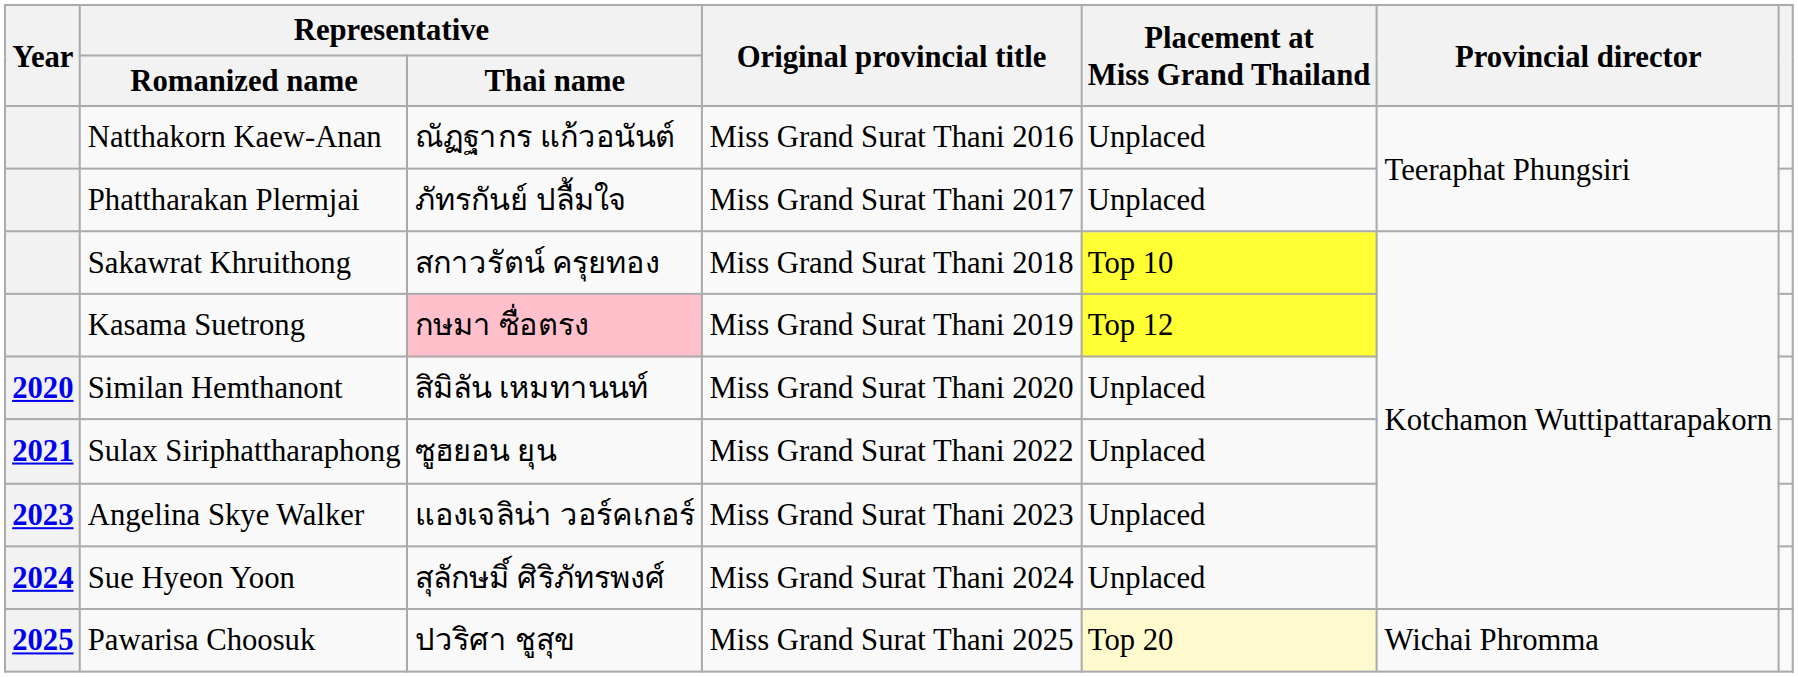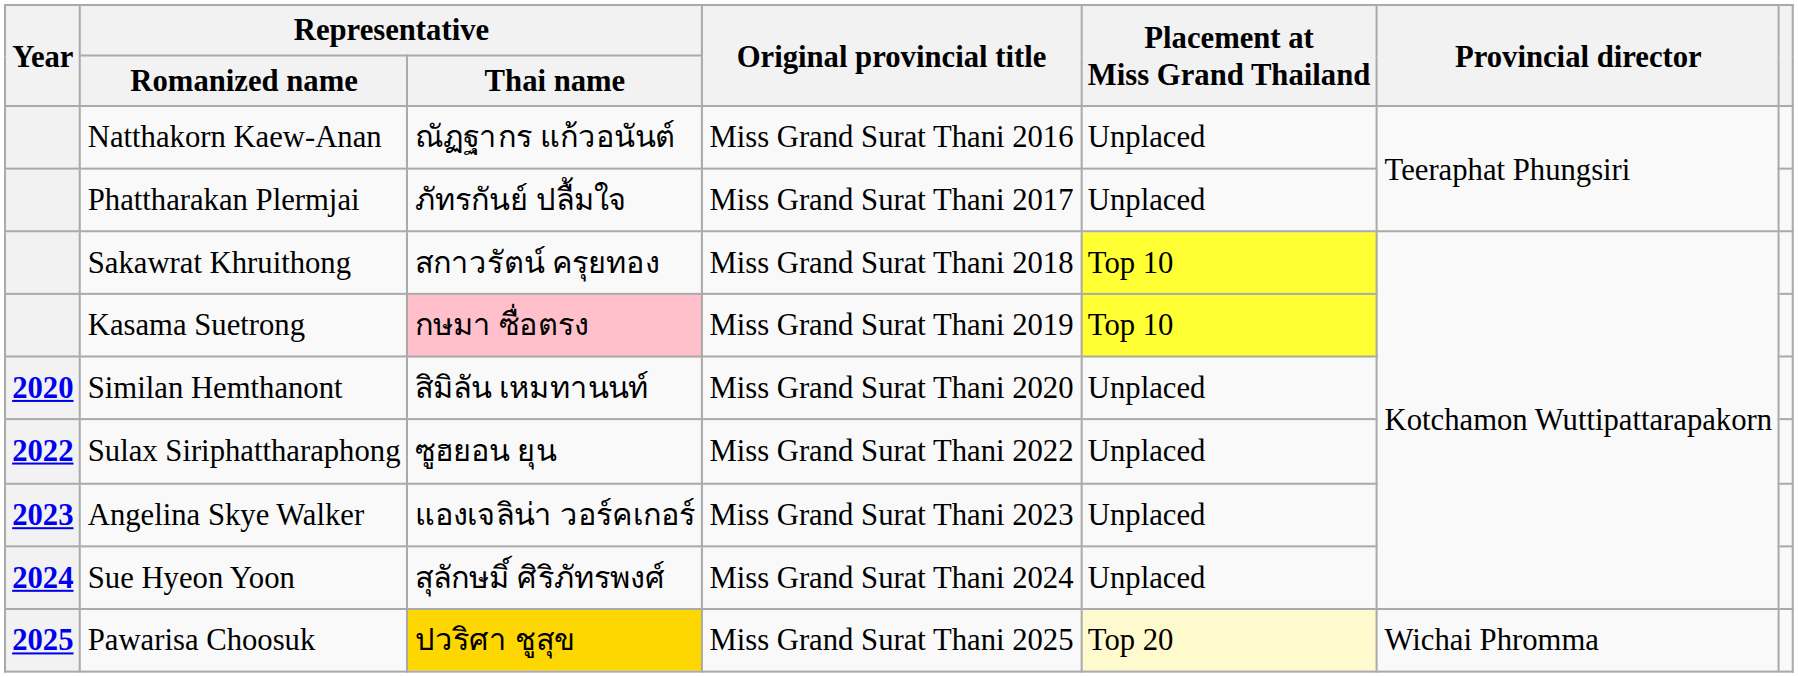 <table class="wikitable defaultcenter col2left col3left col6left" style="font-size:95%;">
 <tr>
 <th rowspan=2>Year</th>
 <th colspan=2>Representative</th>
 <th rowspan=2>Original provincial title</th>
 <th rowspan=2>Placement at<br>Miss Grand Thailand</th>
 <th rowspan=2>Provincial director</th>
 <th rowspan=2></th>
 </tr>
 <tr>
 <th>Romanized name</th>
 <th>Thai name</th>
 </tr>
 <tr>
 <th></th>
 <td>Natthakorn Kaew-Anan</td>
 <td>ณัฏฐากร แก้วอนันต์</td>
 <td>Miss Grand Surat Thani 2016</td>
 <td>Unplaced</td>
 <td rowspan=2>Teeraphat Phungsiri</td>
 <td></td>
 </tr>
 <tr>
 <th></th>
 <td>Phattharakan Plermjai</td>
 <td>ภัทรกันย์ ปลื้มใจ</td>
 <td>Miss Grand Surat Thani 2017</td>
 <td>Unplaced</td>
 <td></td>
 </tr>
 <tr>
 <th></th>
 <td>Sakawrat Khruithong</td>
 <td>สกาวรัตน์ ครุยทอง</td>
 <td>Miss Grand Surat Thani 2018</td>
 <td bgcolor=#FFFF33>Top 10</td>
 <td rowspan=6>Kotchamon Wuttipattarapakorn</td>
 <td></td>
 </tr>
 <tr>
 <th></th>
 <td>Kasama Suetrong</td>
 <td style="background: pink;">กษมา ซื่อตรง</td>
 <td>Miss Grand Surat Thani 2019</td>
-<td bgcolor=#FFFF33>Top 12</td>
+<td bgcolor=#FFFF33>Top 10</td>
 <td></td>
 </tr>
 <tr>
 <th><a href='#'>2020</a></th>
 <td>Similan Hemthanont</td>
 <td>สิมิลัน เหมทานนท์</td>
 <td>Miss Grand Surat Thani 2020</td>
 <td>Unplaced</td>
 <td></td>
 </tr>
 <tr>
-<th><a href='#'>2021</a></th>
+<th><a href='#'>2022</a></th>
 <td>Sulax Siriphattharaphong</td>
 <td>ซูฮยอน ยุน</td>
 <td>Miss Grand Surat Thani 2022</td>
 <td>Unplaced</td>
 <td></td>
 </tr>
 <tr>
 <th><a href='#'>2023</a></th>
 <td>Angelina Skye Walker</td>
 <td>แองเจลิน่า วอร์คเกอร์</td>
 <td>Miss Grand Surat Thani 2023</td>
 <td>Unplaced</td>
 <td></td>
 </tr>
 <tr>
 <th><a href='#'>2024</a></th>
 <td>Sue Hyeon Yoon</td>
 <td>สุลักษมิ์ ศิริภัทรพงศ์</td>
 <td>Miss Grand Surat Thani 2024</td>
 <td>Unplaced</td>
 <td></td>
 </tr>
 <tr>
 <th><a href='#'>2025</a></th>
 <td>Pawarisa Choosuk</td>
-<td>ปวริศา ชูสุข</td>
+<td style="background: gold;">ปวริศา ชูสุข</td>
 <td>Miss Grand Surat Thani 2025</td>
 <td bgcolor=#FFFACD>Top 20</td>
 <td>Wichai Phromma</td>
 <td></td>
 </tr>
 </table>
